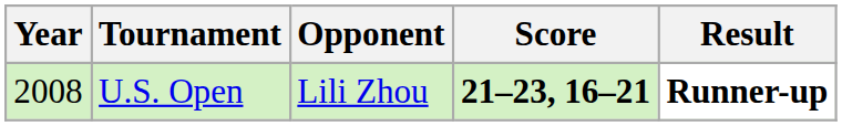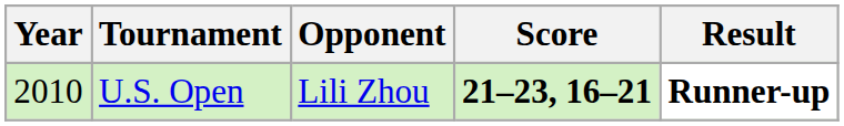 <table class="sortable wikitable" style="font-size: 90%;">
 <tr>
 <th>Year</th>
 <th>Tournament</th>
 <th>Opponent</th>
 <th>Score</th>
 <th>Result</th>
 </tr>
 <tr style="background:#D4F1C5">
-<td align="center">2008</td>
+<td align="center">2010</td>
 <td align="left"><a href='#'>U.S. Open</a></td>
 <td align="left"> <a href='#'>Lili Zhou</a></td>
 <td align="left"><strong>21–23, 16–21</strong></td>
 <td style="text-align:left; background:white"> <strong>Runner-up</strong></td>
 </tr>
 </table>
